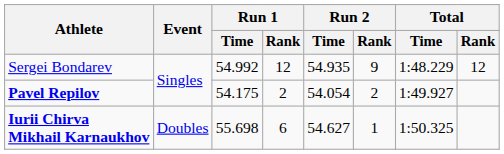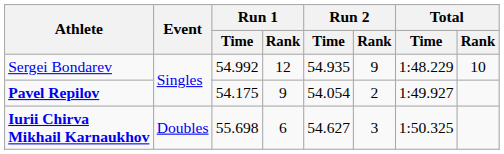 <table class="wikitable" style="font-size:90%; text-align:center;">
 <tr>
 <th rowspan=2>Athlete</th>
 <th rowspan=2>Event</th>
 <th colspan=2>Run 1</th>
 <th colspan=2>Run 2</th>
 <th colspan=2>Total</th>
 </tr>
 <tr style="font-size:95%">
 <th>Time</th>
 <th>Rank</th>
 <th>Time</th>
 <th>Rank</th>
 <th>Time</th>
 <th>Rank</th>
 </tr>
 <tr>
 <td align=left><a href='#'>Sergei Bondarev</a></td>
 <td rowspan=2 align=left><a href='#'>Singles</a></td>
 <td>54.992</td>
 <td>12</td>
 <td>54.935</td>
 <td>9</td>
 <td>1:48.229</td>
-<td>12</td>
+<td>10</td>
 </tr>
 <tr>
 <td align=left><strong><a href='#'>Pavel Repilov</a></strong></td>
 <td>54.175</td>
-<td>2</td>
+<td>9</td>
 <td>54.054</td>
 <td>2</td>
 <td>1:49.927</td>
 <td></td>
 </tr>
 <tr>
 <td align=left><strong><a href='#'>Iurii Chirva</a><br><a href='#'>Mikhail Karnaukhov</a></strong></td>
 <td align=left><a href='#'>Doubles</a></td>
 <td>55.698</td>
 <td>6</td>
 <td>54.627</td>
-<td>1</td>
+<td>3</td>
 <td>1:50.325</td>
 <td></td>
 </tr>
 </table>
